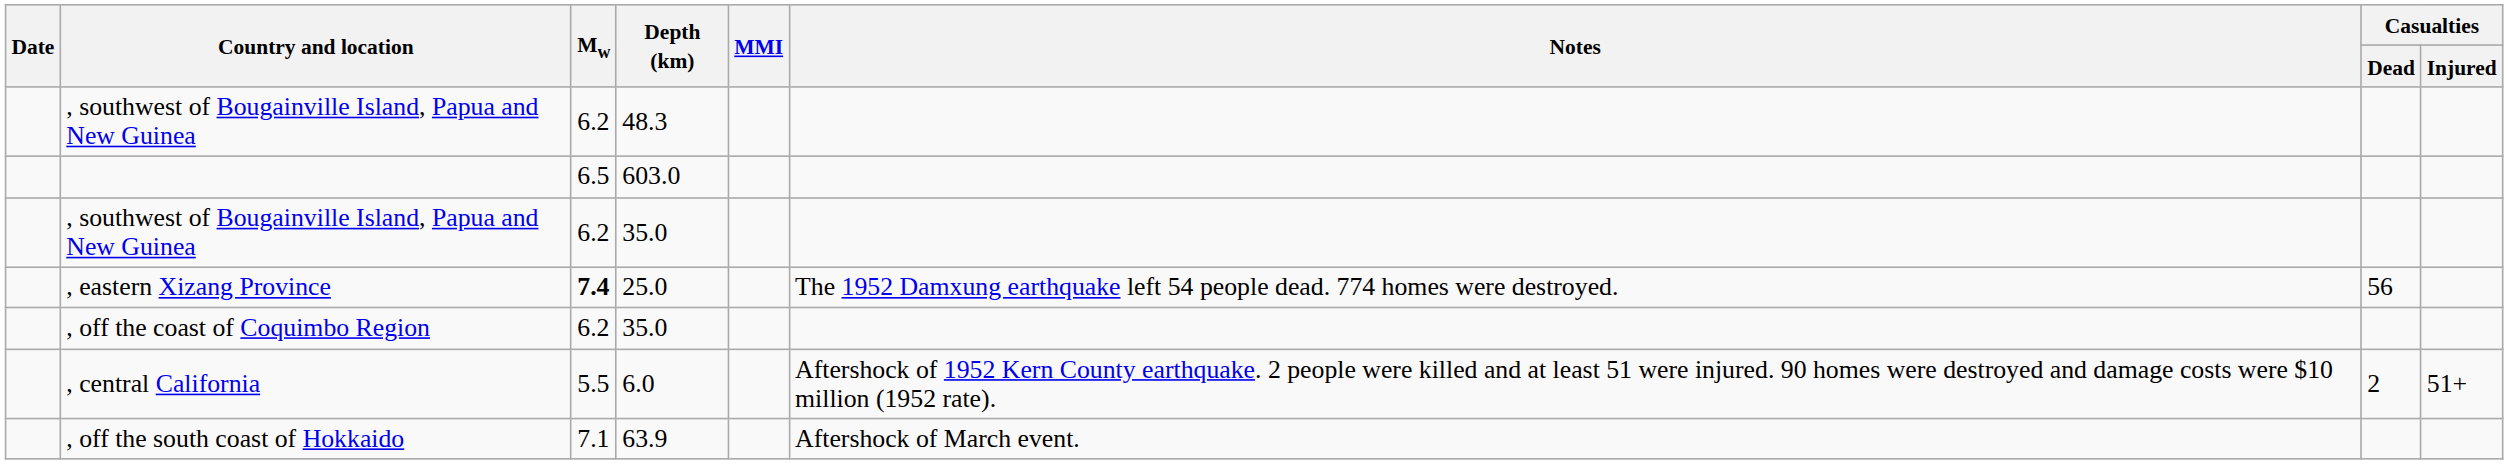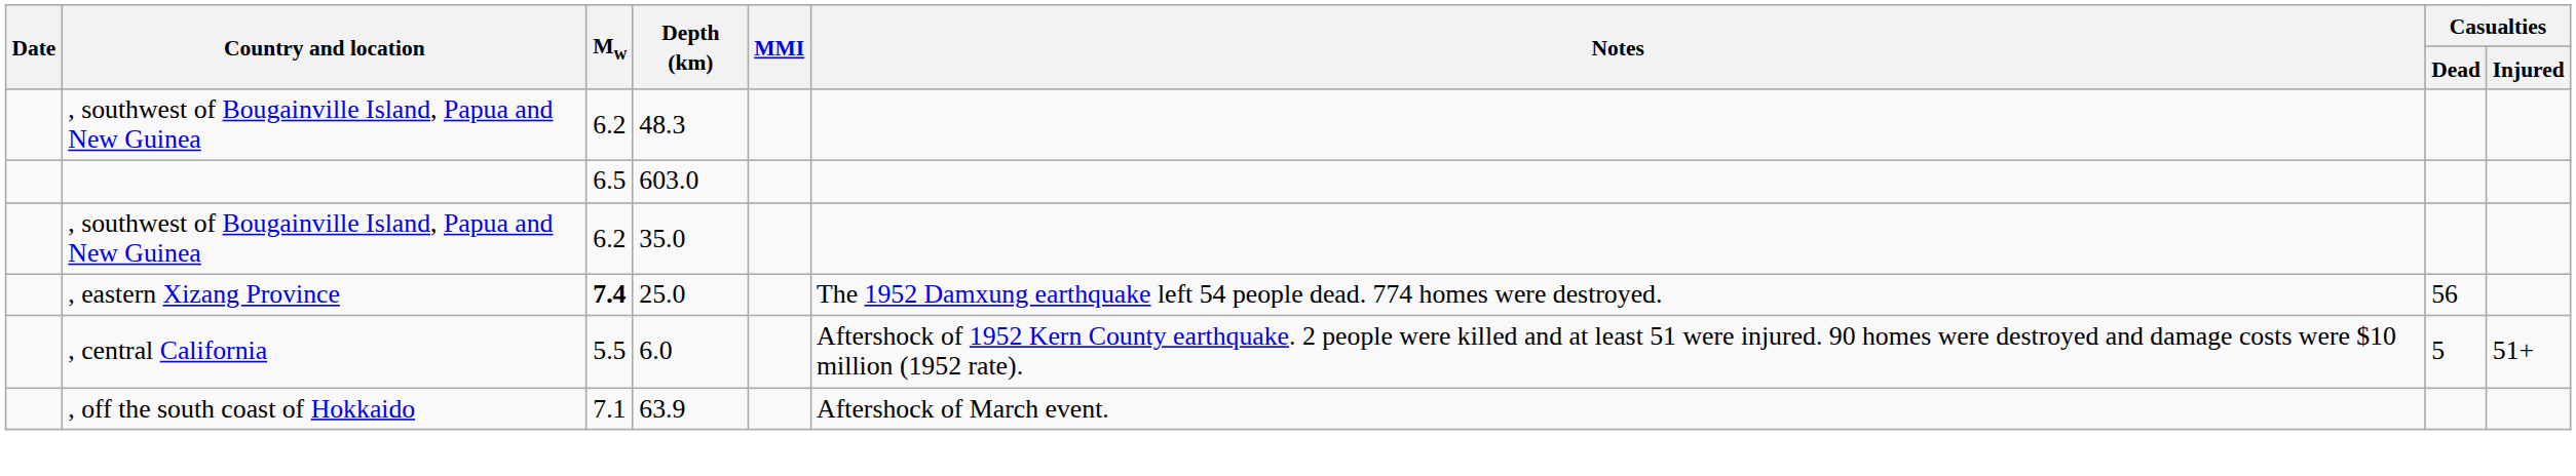 <table class="wikitable sortable sort-under" style="border:1px black; margin-left:1em;">
 <tr>
 <th rowspan="2"><small>Date</small></th>
 <th rowspan="2" style="width: 310px"><small>Country and location</small></th>
 <th rowspan="2"><small>M<sub>w</sub></small></th>
 <th rowspan="2"><small>Depth (km)</small></th>
 <th rowspan="2"><small><a href='#'>MMI</a></small></th>
 <th rowspan="2" class="unsortable"><small>Notes</small></th>
 <th colspan="2"><small>Casualties</small></th>
 </tr>
 <tr>
 <th><small>Dead</small></th>
 <th><small>Injured</small></th>
 </tr>
 <tr>
 <td></td>
 <td>, southwest of <a href='#'>Bougainville Island</a>, <a href='#'>Papua and New Guinea</a></td>
 <td>6.2</td>
 <td>48.3</td>
 <td></td>
 <td></td>
 <td></td>
 <td></td>
 </tr>
 <tr>
 <td></td>
 <td></td>
 <td>6.5</td>
 <td>603.0</td>
 <td></td>
 <td></td>
 <td></td>
 <td></td>
 </tr>
 <tr>
 <td></td>
 <td>, southwest of <a href='#'>Bougainville Island</a>, <a href='#'>Papua and New Guinea</a></td>
 <td>6.2</td>
 <td>35.0</td>
 <td></td>
 <td></td>
 <td></td>
 <td></td>
 </tr>
 <tr>
 <td></td>
 <td>, eastern <a href='#'>Xizang Province</a></td>
 <td><strong>7.4</strong></td>
 <td>25.0</td>
 <td></td>
 <td>The <a href='#'>1952 Damxung earthquake</a> left 54 people dead. 774 homes were destroyed.</td>
 <td>56</td>
 <td></td>
 </tr>
 <tr>
 <td></td>
-<td>, off the coast of <a href='#'>Coquimbo Region</a></td>
-<td>6.2</td>
-<td>35.0</td>
-<td></td>
-<td></td>
-<td></td>
-<td></td>
-</tr>
-<tr>
-<td></td>
 <td>, central <a href='#'>California</a></td>
 <td>5.5</td>
 <td>6.0</td>
 <td></td>
 <td>Aftershock of <a href='#'>1952 Kern County earthquake</a>. 2 people were killed and at least 51 were injured. 90 homes were destroyed and damage costs were $10 million (1952 rate).</td>
-<td>2</td>
+<td>5</td>
 <td>51+</td>
 </tr>
 <tr>
 <td></td>
 <td>, off the south coast of <a href='#'>Hokkaido</a></td>
 <td>7.1</td>
 <td>63.9</td>
 <td></td>
 <td>Aftershock of March event.</td>
 <td></td>
 <td></td>
 </tr>
 </table>
